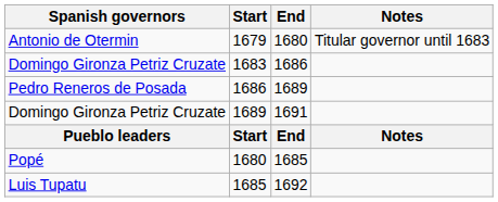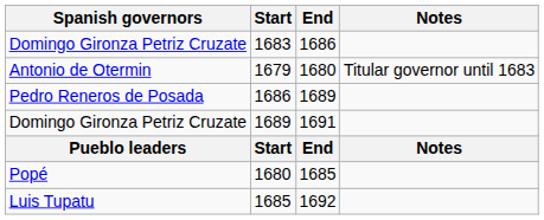 <table class=wikitable>
 <tr>
 <th>Spanish governors</th>
 <th>Start</th>
 <th>End</th>
 <th>Notes</th>
 </tr>
 <tr>
+<td><a href='#'>Domingo Gironza Petriz Cruzate</a></td>
+<td>1683</td>
+<td>1686</td>
+<td></td>
+</tr>
+<tr>
 <td><a href='#'>Antonio de Otermin</a></td>
 <td>1679</td>
 <td>1680</td>
 <td>Titular governor until 1683</td>
-</tr>
-<tr>
-<td><a href='#'>Domingo Gironza Petriz Cruzate</a></td>
-<td>1683</td>
-<td>1686</td>
-<td></td>
 </tr>
 <tr>
 <td><a href='#'>Pedro Reneros de Posada</a></td>
 <td>1686</td>
 <td>1689</td>
 <td></td>
 </tr>
 <tr>
 <td>Domingo Gironza Petriz Cruzate</td>
 <td>1689</td>
 <td>1691</td>
 <td></td>
 </tr>
 <tr>
 <th>Pueblo leaders</th>
 <th>Start</th>
 <th>End</th>
 <th>Notes</th>
 </tr>
 <tr>
 <td><a href='#'>Popé</a></td>
 <td>1680</td>
 <td>1685</td>
 <td></td>
 </tr>
 <tr>
 <td><a href='#'>Luis Tupatu</a></td>
 <td>1685</td>
 <td>1692</td>
 <td></td>
 </tr>
 </table>
